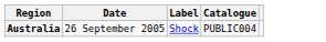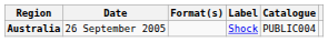 <table class="wikitable plainrowheaders">
 <tr>
 <th scope="col">Region</th>
 <th scope="col">Date</th>
+<th scope="col">Format(s)</th>
 <th scope="col">Label</th>
 <th scope="col">Catalogue</th>
 <th scope="col"></th>
 </tr>
 <tr>
 <th scope="row">Australia</th>
 <td>26 September 2005</td>
+<td></td>
 <td><a href='#'>Shock</a></td>
 <td>PUBLIC004</td>
 <td align="center"></td>
 </tr>
 </table>
